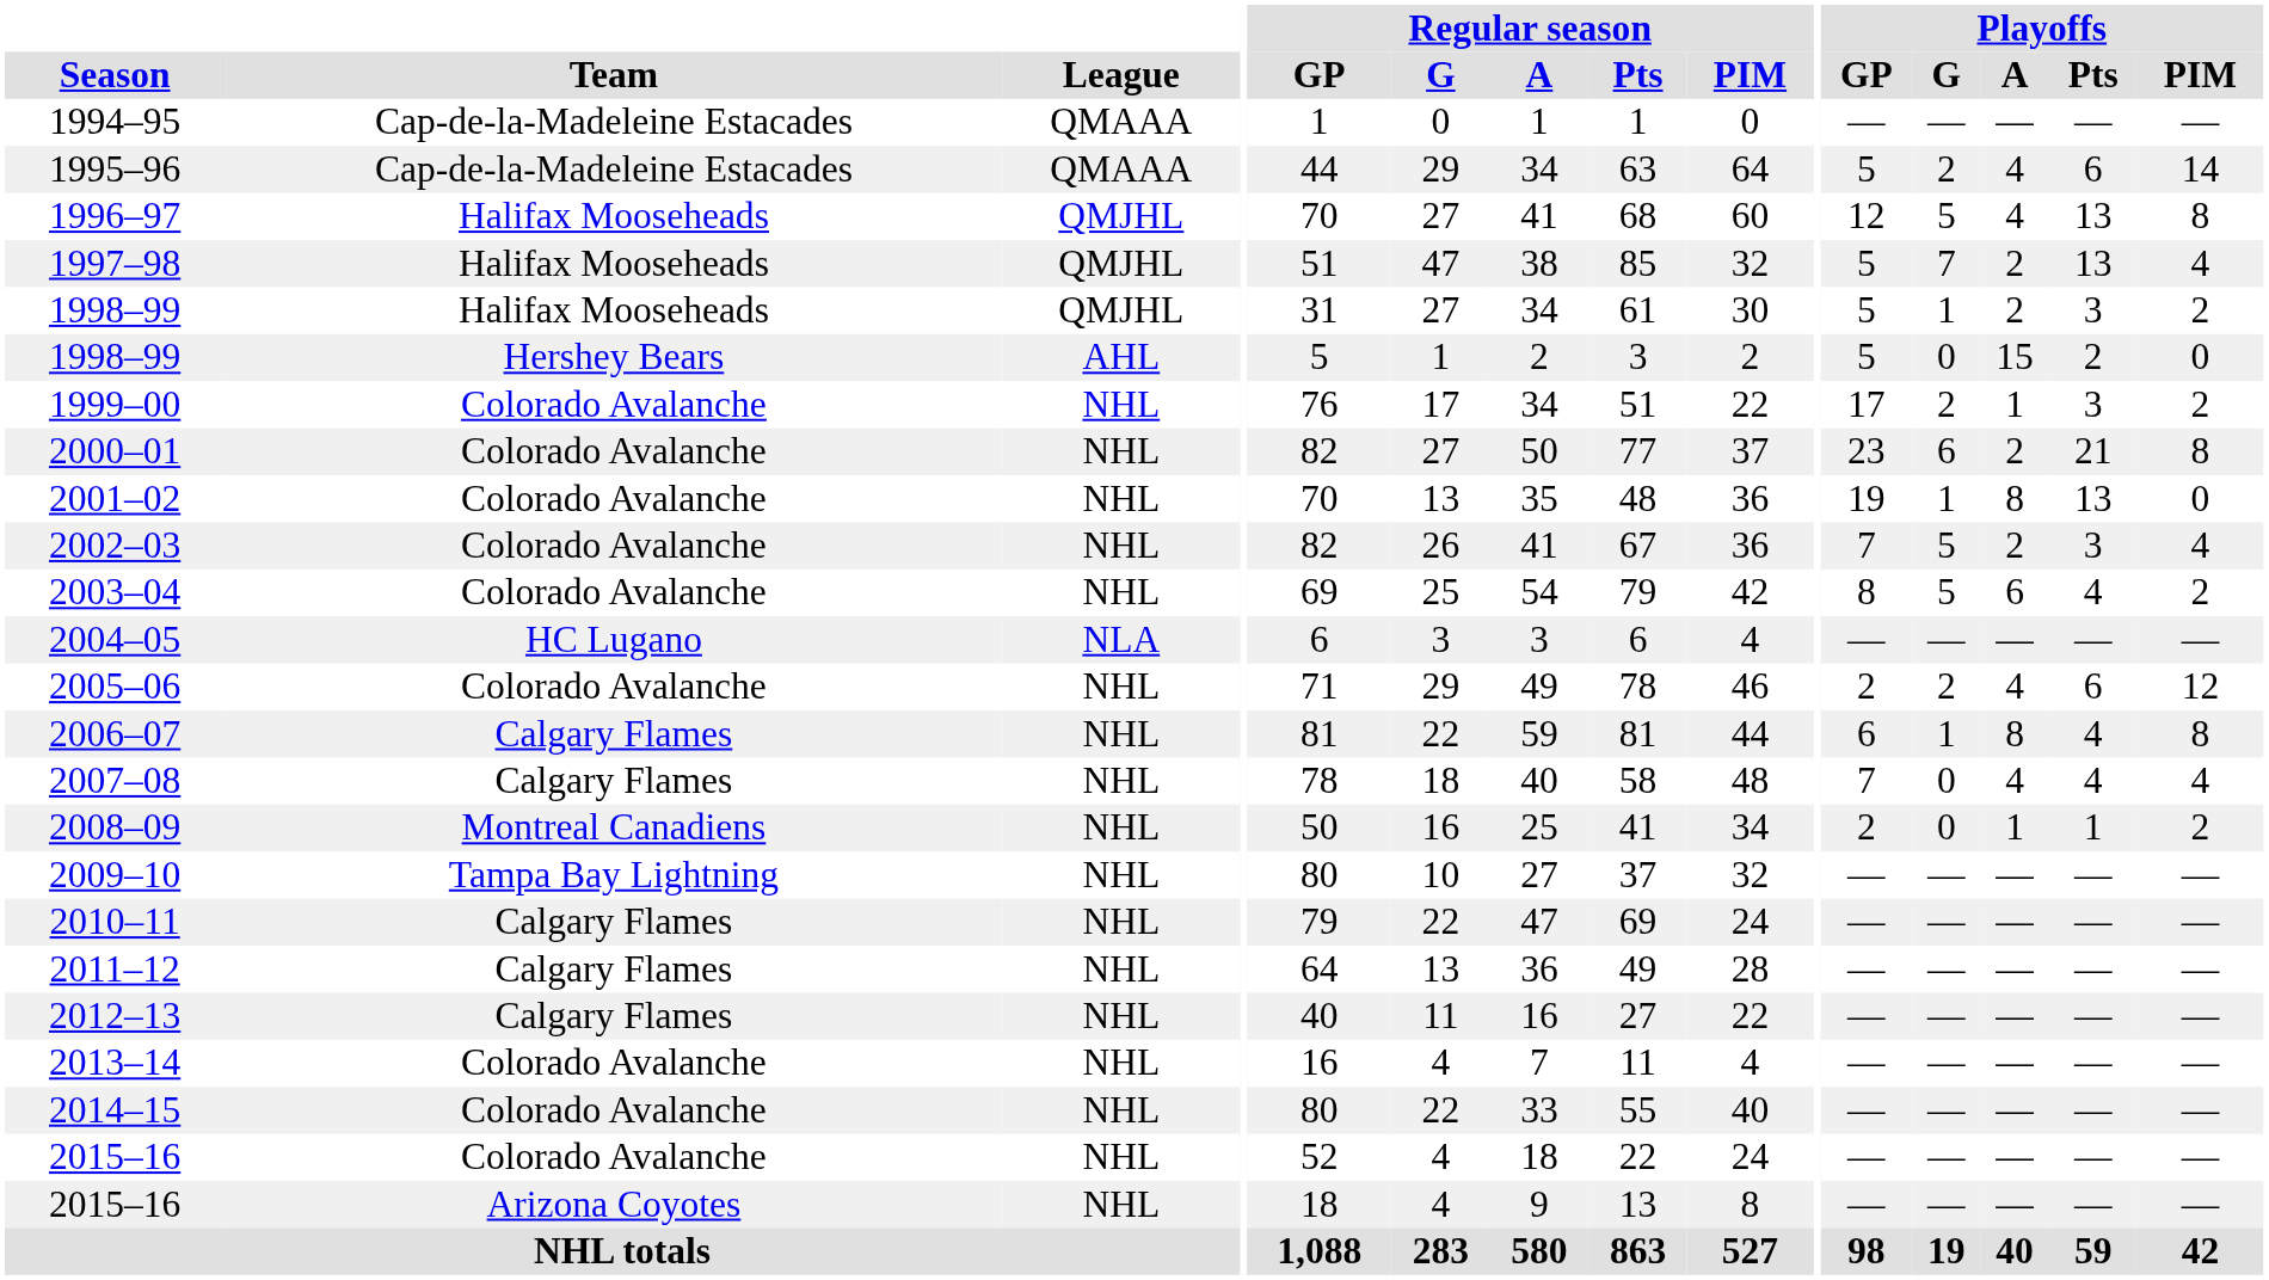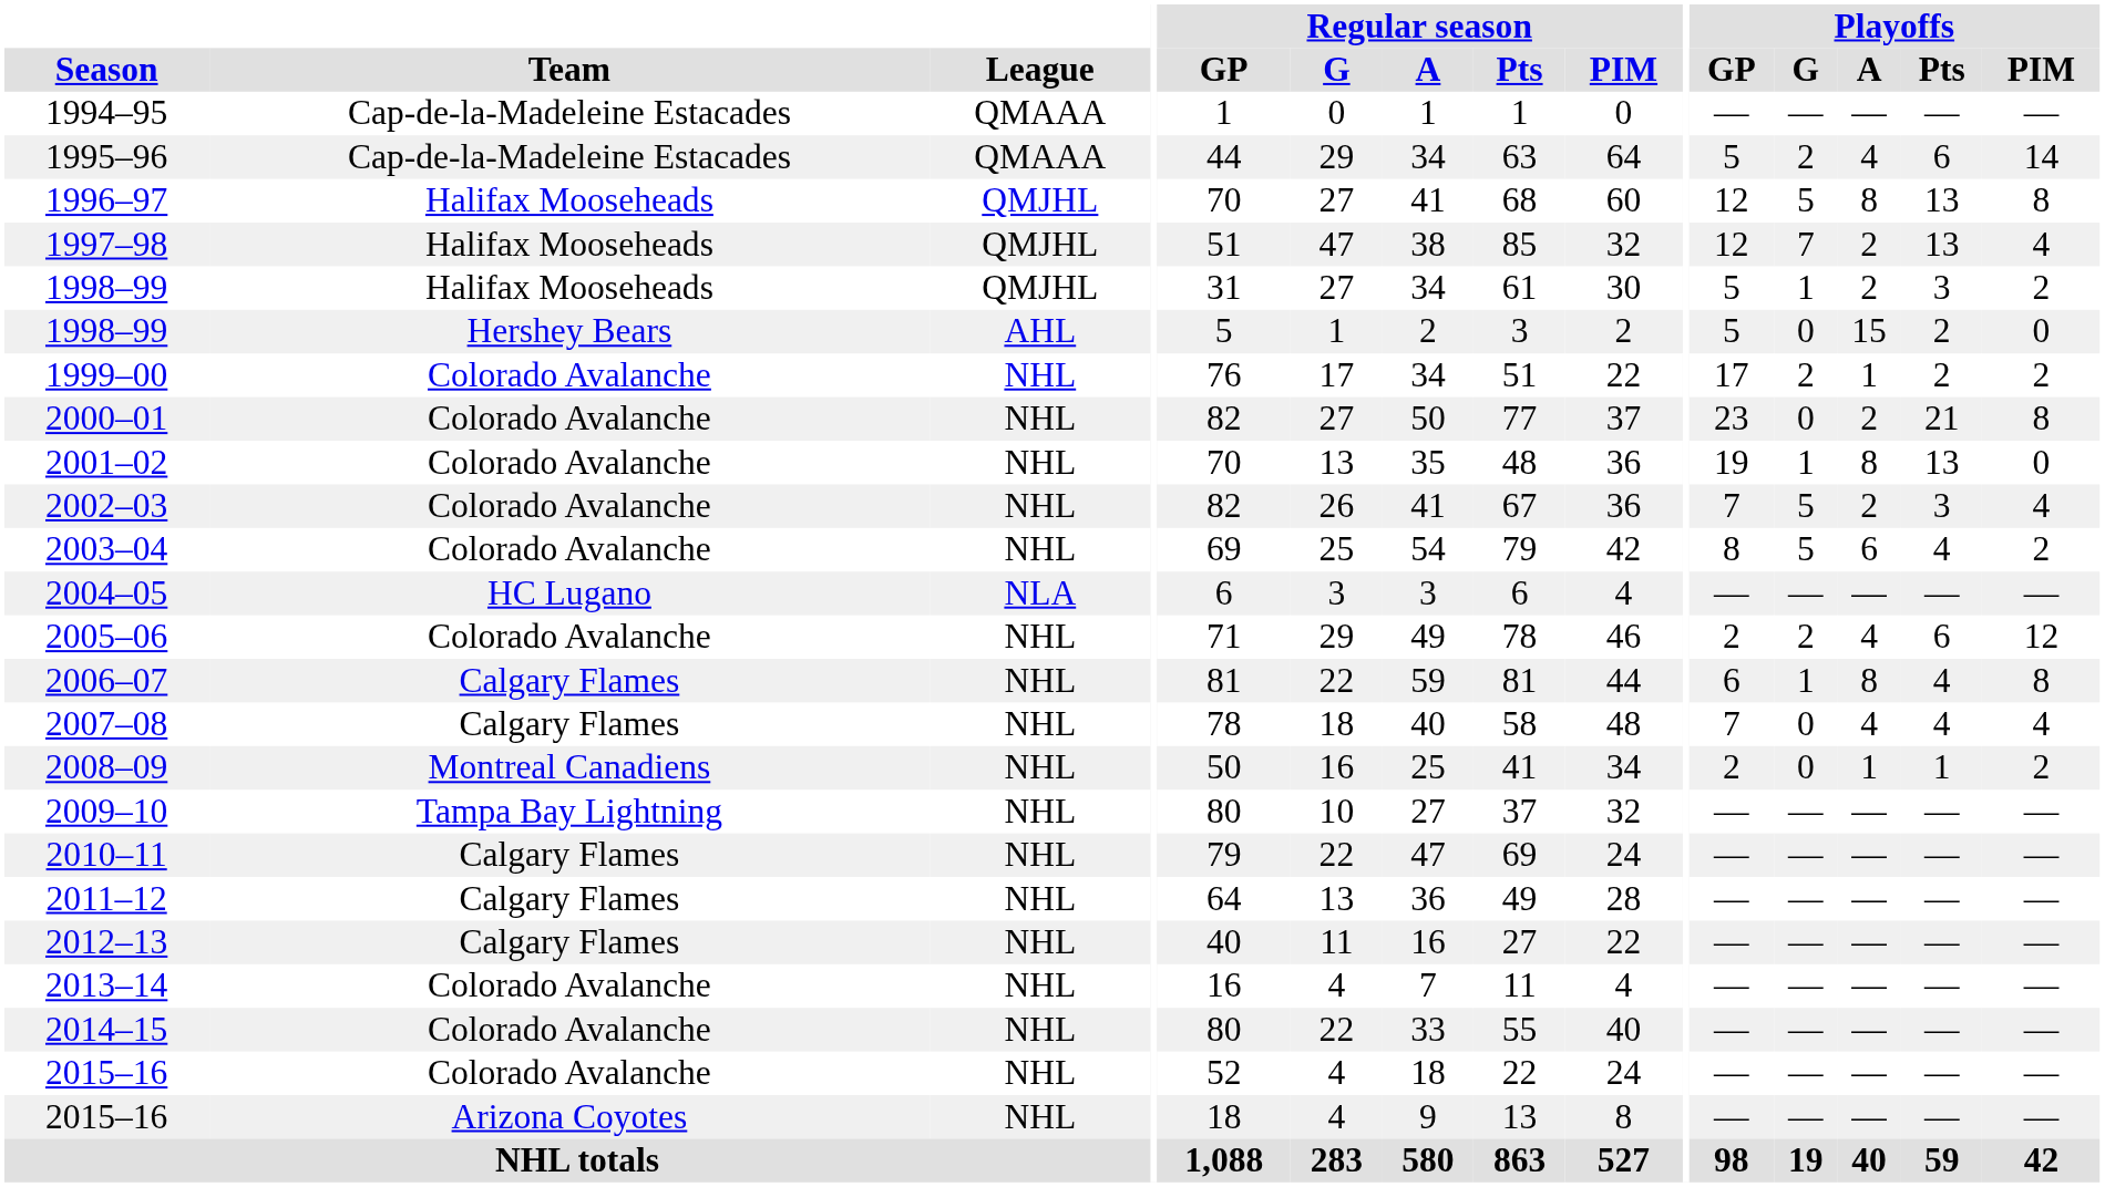 <table border="0" cellpadding="1" cellspacing="0" style="text-align:center; width:60em">
 <tr bgcolor="#e0e0e0">
 <th colspan="3" bgcolor="#ffffff"></th>
 <th rowspan="99" bgcolor="#ffffff"></th>
 <th colspan="5"><a href='#'>Regular season</a></th>
 <th rowspan="99" bgcolor="#ffffff"></th>
 <th colspan="5"><a href='#'>Playoffs</a></th>
 </tr>
 <tr bgcolor="#e0e0e0">
 <th><a href='#'>Season</a></th>
 <th>Team</th>
 <th>League</th>
 <th>GP</th>
 <th><a href='#'>G</a></th>
 <th><a href='#'>A</a></th>
 <th><a href='#'>Pts</a></th>
 <th><a href='#'>PIM</a></th>
 <th>GP</th>
 <th>G</th>
 <th>A</th>
 <th>Pts</th>
 <th>PIM</th>
 </tr>
 <tr>
 <td>1994–95</td>
 <td>Cap-de-la-Madeleine Estacades</td>
 <td>QMAAA</td>
 <td>1</td>
 <td>0</td>
 <td>1</td>
 <td>1</td>
 <td>0</td>
 <td>—</td>
 <td>—</td>
 <td>—</td>
 <td>—</td>
 <td>—</td>
 </tr>
 <tr bgcolor="#f0f0f0">
 <td>1995–96</td>
 <td>Cap-de-la-Madeleine Estacades</td>
 <td>QMAAA</td>
 <td>44</td>
 <td>29</td>
 <td>34</td>
 <td>63</td>
 <td>64</td>
 <td>5</td>
 <td>2</td>
 <td>4</td>
 <td>6</td>
 <td>14</td>
 </tr>
 <tr>
 <td><a href='#'>1996–97</a></td>
 <td><a href='#'>Halifax Mooseheads</a></td>
 <td><a href='#'>QMJHL</a></td>
 <td>70</td>
 <td>27</td>
 <td>41</td>
 <td>68</td>
 <td>60</td>
 <td>12</td>
 <td>5</td>
-<td>4</td>
+<td>8</td>
 <td>13</td>
 <td>8</td>
 </tr>
 <tr bgcolor="#f0f0f0">
 <td><a href='#'>1997–98</a></td>
 <td>Halifax Mooseheads</td>
 <td>QMJHL</td>
 <td>51</td>
 <td>47</td>
 <td>38</td>
 <td>85</td>
 <td>32</td>
-<td>5</td>
+<td>12</td>
 <td>7</td>
 <td>2</td>
 <td>13</td>
 <td>4</td>
 </tr>
 <tr>
 <td><a href='#'>1998–99</a></td>
 <td>Halifax Mooseheads</td>
 <td>QMJHL</td>
 <td>31</td>
 <td>27</td>
 <td>34</td>
 <td>61</td>
 <td>30</td>
 <td>5</td>
 <td>1</td>
 <td>2</td>
 <td>3</td>
 <td>2</td>
 </tr>
 <tr bgcolor="#f0f0f0">
 <td><a href='#'>1998–99</a></td>
 <td><a href='#'>Hershey Bears</a></td>
 <td><a href='#'>AHL</a></td>
 <td>5</td>
 <td>1</td>
 <td>2</td>
 <td>3</td>
 <td>2</td>
 <td>5</td>
 <td>0</td>
 <td>15</td>
 <td>2</td>
 <td>0</td>
 </tr>
 <tr>
 <td><a href='#'>1999–00</a></td>
 <td><a href='#'>Colorado Avalanche</a></td>
 <td><a href='#'>NHL</a></td>
 <td>76</td>
 <td>17</td>
 <td>34</td>
 <td>51</td>
 <td>22</td>
 <td>17</td>
 <td>2</td>
 <td>1</td>
-<td>3</td>
+<td>2</td>
 <td>2</td>
 </tr>
 <tr bgcolor="#f0f0f0">
 <td><a href='#'>2000–01</a></td>
 <td>Colorado Avalanche</td>
 <td>NHL</td>
 <td>82</td>
 <td>27</td>
 <td>50</td>
 <td>77</td>
 <td>37</td>
 <td>23</td>
-<td>6</td>
+<td>0</td>
 <td>2</td>
 <td>21</td>
 <td>8</td>
 </tr>
 <tr>
 <td><a href='#'>2001–02</a></td>
 <td>Colorado Avalanche</td>
 <td>NHL</td>
 <td>70</td>
 <td>13</td>
 <td>35</td>
 <td>48</td>
 <td>36</td>
 <td>19</td>
 <td>1</td>
 <td>8</td>
 <td>13</td>
 <td>0</td>
 </tr>
 <tr bgcolor="#f0f0f0">
 <td><a href='#'>2002–03</a></td>
 <td>Colorado Avalanche</td>
 <td>NHL</td>
 <td>82</td>
 <td>26</td>
 <td>41</td>
 <td>67</td>
 <td>36</td>
 <td>7</td>
 <td>5</td>
 <td>2</td>
 <td>3</td>
 <td>4</td>
 </tr>
 <tr>
 <td><a href='#'>2003–04</a></td>
 <td>Colorado Avalanche</td>
 <td>NHL</td>
 <td>69</td>
 <td>25</td>
 <td>54</td>
 <td>79</td>
 <td>42</td>
 <td>8</td>
 <td>5</td>
 <td>6</td>
 <td>4</td>
 <td>2</td>
 </tr>
 <tr bgcolor="#f0f0f0">
 <td><a href='#'>2004–05</a></td>
 <td><a href='#'>HC Lugano</a></td>
 <td><a href='#'>NLA</a></td>
 <td>6</td>
 <td>3</td>
 <td>3</td>
 <td>6</td>
 <td>4</td>
 <td>—</td>
 <td>—</td>
 <td>—</td>
 <td>—</td>
 <td>—</td>
 </tr>
 <tr>
 <td><a href='#'>2005–06</a></td>
 <td>Colorado Avalanche</td>
 <td>NHL</td>
 <td>71</td>
 <td>29</td>
 <td>49</td>
 <td>78</td>
 <td>46</td>
 <td>2</td>
 <td>2</td>
 <td>4</td>
 <td>6</td>
 <td>12</td>
 </tr>
 <tr bgcolor="#f0f0f0">
 <td><a href='#'>2006–07</a></td>
 <td><a href='#'>Calgary Flames</a></td>
 <td>NHL</td>
 <td>81</td>
 <td>22</td>
 <td>59</td>
 <td>81</td>
 <td>44</td>
 <td>6</td>
 <td>1</td>
 <td>8</td>
 <td>4</td>
 <td>8</td>
 </tr>
 <tr>
 <td><a href='#'>2007–08</a></td>
 <td>Calgary Flames</td>
 <td>NHL</td>
 <td>78</td>
 <td>18</td>
 <td>40</td>
 <td>58</td>
 <td>48</td>
 <td>7</td>
 <td>0</td>
 <td>4</td>
 <td>4</td>
 <td>4</td>
 </tr>
 <tr bgcolor="#f0f0f0">
 <td><a href='#'>2008–09</a></td>
 <td><a href='#'>Montreal Canadiens</a></td>
 <td>NHL</td>
 <td>50</td>
 <td>16</td>
 <td>25</td>
 <td>41</td>
 <td>34</td>
 <td>2</td>
 <td>0</td>
 <td>1</td>
 <td>1</td>
 <td>2</td>
 </tr>
 <tr>
 <td><a href='#'>2009–10</a></td>
 <td><a href='#'>Tampa Bay Lightning</a></td>
 <td>NHL</td>
 <td>80</td>
 <td>10</td>
 <td>27</td>
 <td>37</td>
 <td>32</td>
 <td>—</td>
 <td>—</td>
 <td>—</td>
 <td>—</td>
 <td>—</td>
 </tr>
 <tr bgcolor="#f0f0f0">
 <td><a href='#'>2010–11</a></td>
 <td>Calgary Flames</td>
 <td>NHL</td>
 <td>79</td>
 <td>22</td>
 <td>47</td>
 <td>69</td>
 <td>24</td>
 <td>—</td>
 <td>—</td>
 <td>—</td>
 <td>—</td>
 <td>—</td>
 </tr>
 <tr>
 <td><a href='#'>2011–12</a></td>
 <td>Calgary Flames</td>
 <td>NHL</td>
 <td>64</td>
 <td>13</td>
 <td>36</td>
 <td>49</td>
 <td>28</td>
 <td>—</td>
 <td>—</td>
 <td>—</td>
 <td>—</td>
 <td>—</td>
 </tr>
 <tr bgcolor="#f0f0f0">
 <td><a href='#'>2012–13</a></td>
 <td>Calgary Flames</td>
 <td>NHL</td>
 <td>40</td>
 <td>11</td>
 <td>16</td>
 <td>27</td>
 <td>22</td>
 <td>—</td>
 <td>—</td>
 <td>—</td>
 <td>—</td>
 <td>—</td>
 </tr>
 <tr>
 <td><a href='#'>2013–14</a></td>
 <td>Colorado Avalanche</td>
 <td>NHL</td>
 <td>16</td>
 <td>4</td>
 <td>7</td>
 <td>11</td>
 <td>4</td>
 <td>—</td>
 <td>—</td>
 <td>—</td>
 <td>—</td>
 <td>—</td>
 </tr>
 <tr bgcolor="#f0f0f0">
 <td><a href='#'>2014–15</a></td>
 <td>Colorado Avalanche</td>
 <td>NHL</td>
 <td>80</td>
 <td>22</td>
 <td>33</td>
 <td>55</td>
 <td>40</td>
 <td>—</td>
 <td>—</td>
 <td>—</td>
 <td>—</td>
 <td>—</td>
 </tr>
 <tr>
 <td><a href='#'>2015–16</a></td>
 <td>Colorado Avalanche</td>
 <td>NHL</td>
 <td>52</td>
 <td>4</td>
 <td>18</td>
 <td>22</td>
 <td>24</td>
 <td>—</td>
 <td>—</td>
 <td>—</td>
 <td>—</td>
 <td>—</td>
 </tr>
 <tr bgcolor="#f0f0f0">
 <td>2015–16</td>
 <td><a href='#'>Arizona Coyotes</a></td>
 <td>NHL</td>
 <td>18</td>
 <td>4</td>
 <td>9</td>
 <td>13</td>
 <td>8</td>
 <td>—</td>
 <td>—</td>
 <td>—</td>
 <td>—</td>
 <td>—</td>
 </tr>
 <tr bgcolor="#e0e0e0">
 <th colspan="3">NHL totals</th>
 <th>1,088</th>
 <th>283</th>
 <th>580</th>
 <th>863</th>
 <th>527</th>
 <th>98</th>
 <th>19</th>
 <th>40</th>
 <th>59</th>
 <th>42</th>
 </tr>
 </table>
